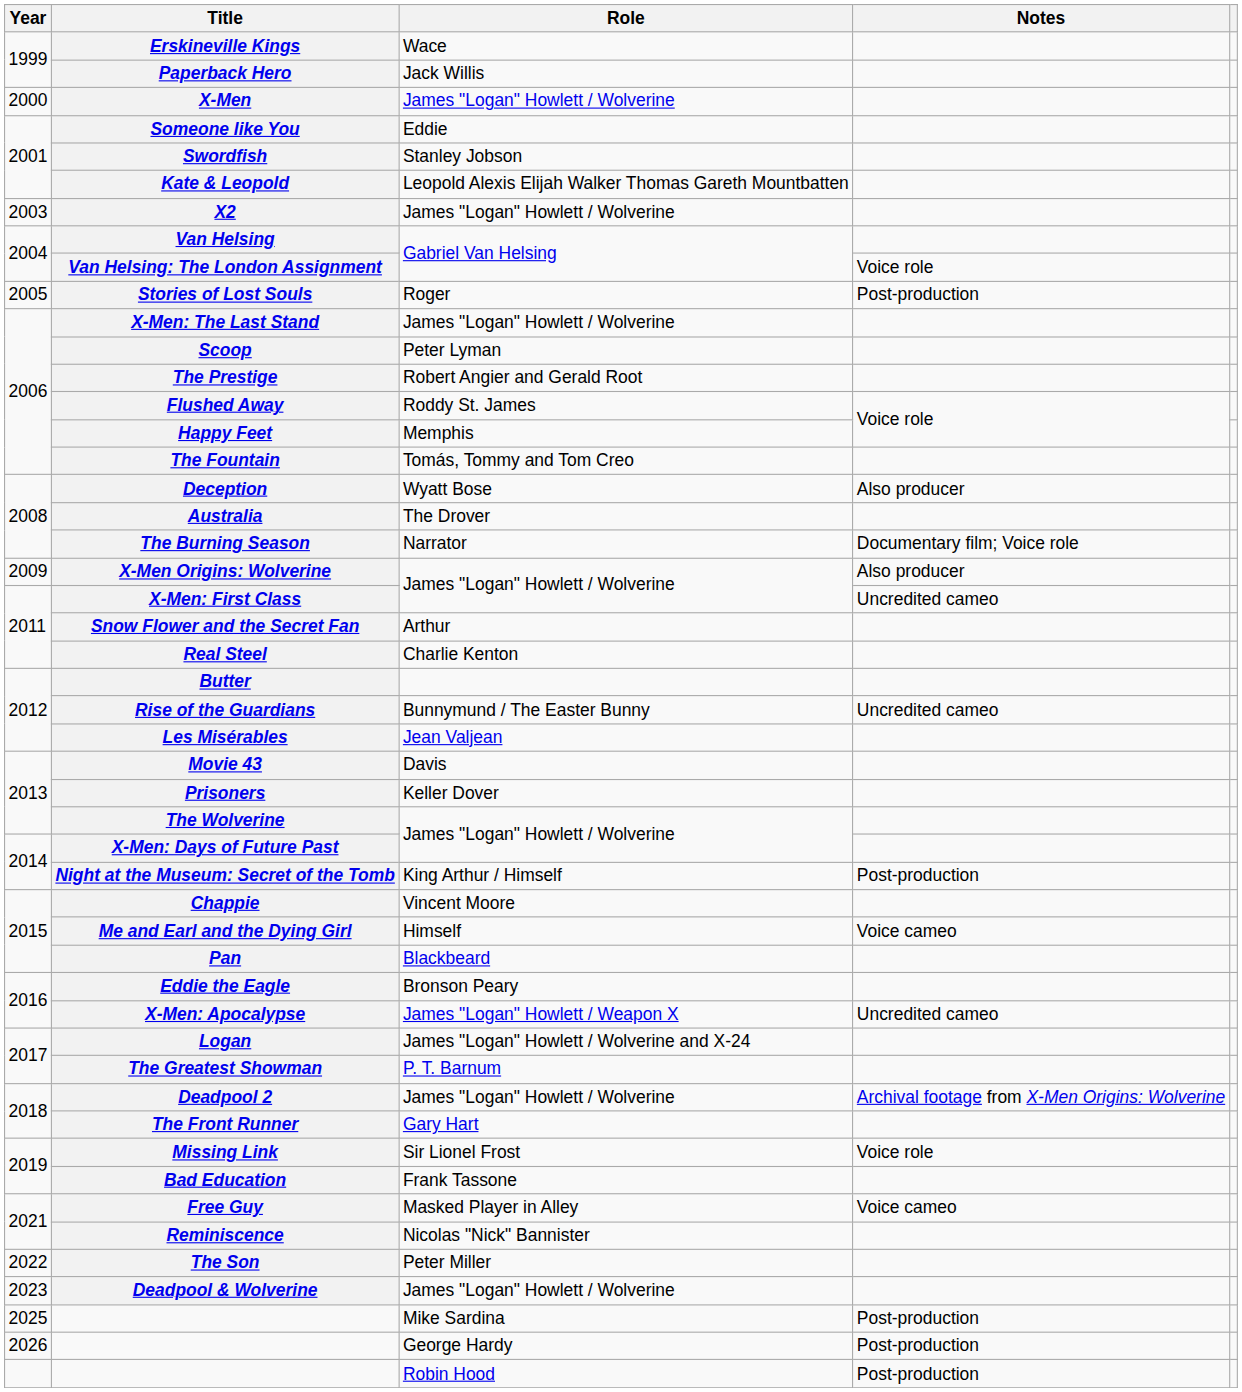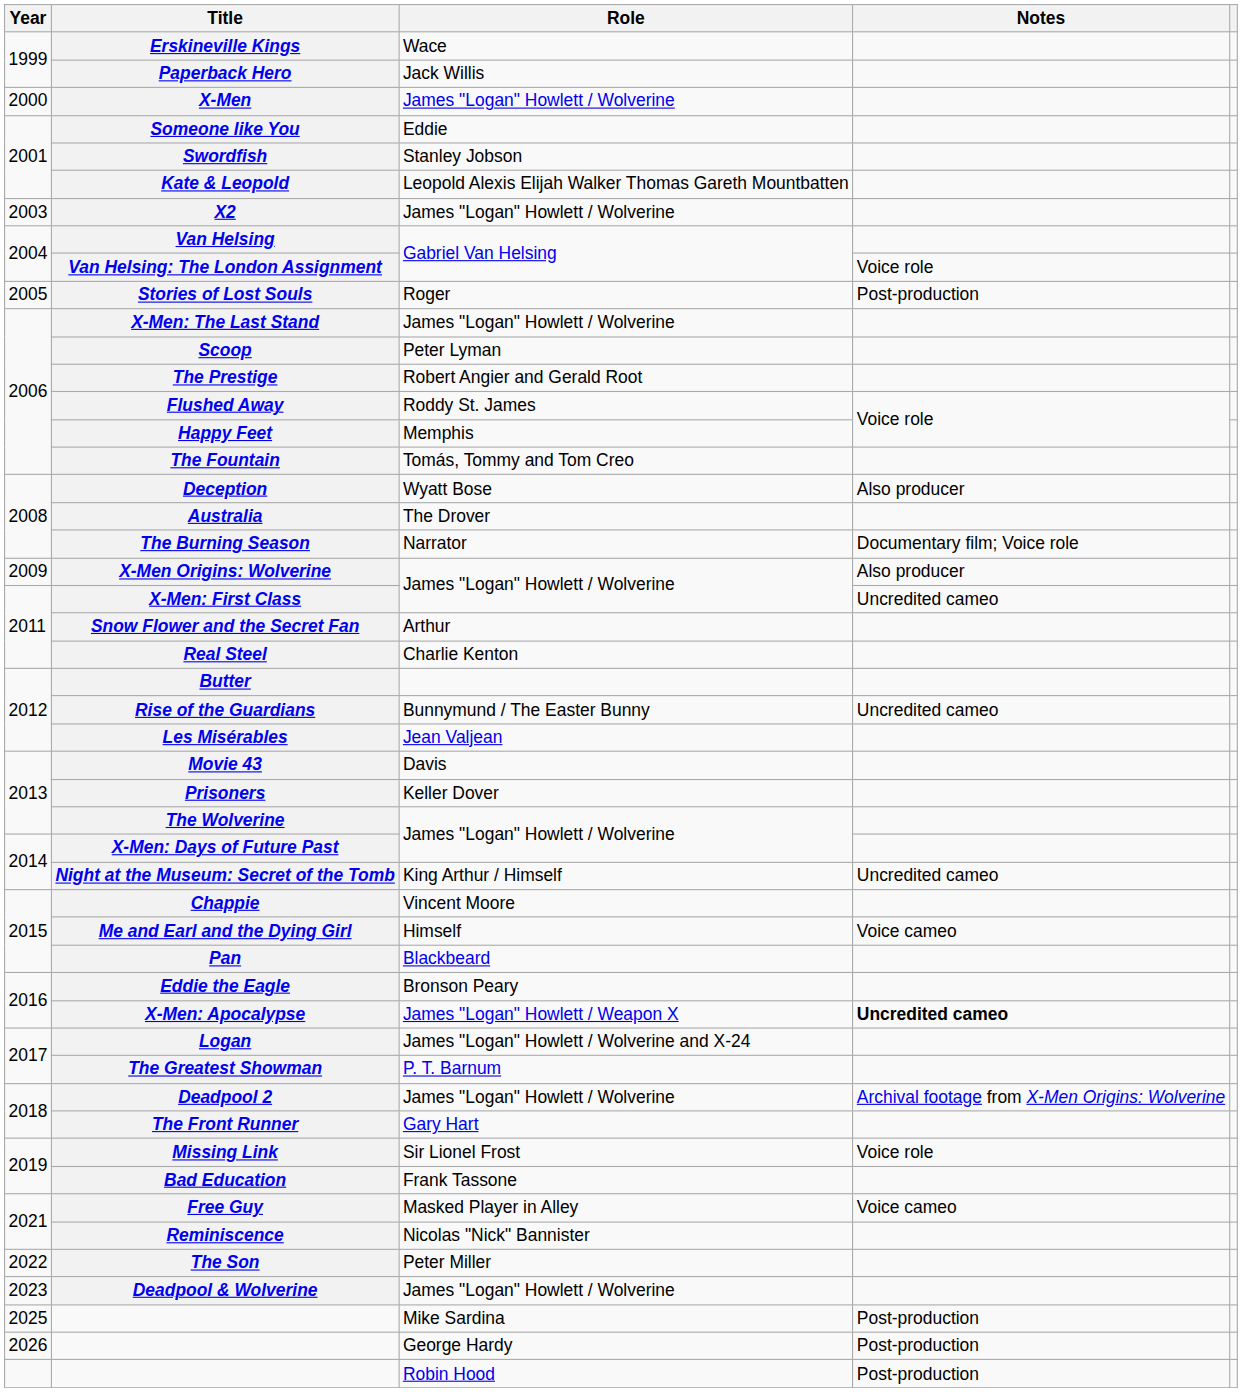 <table class="wikitable sortable plainrowheaders" style="text-align:left;">
 <tr>
 <th scope="col">Year</th>
 <th scope="col">Title</th>
 <th scope="col">Role</th>
 <th scope="col" class="unsortable">Notes</th>
 <th scope="col" class="unsortable"></th>
 </tr>
 <tr>
 <td rowspan="2">1999</td>
 <th scope="row"><em><a href='#'>Erskineville Kings</a></em></th>
 <td>Wace</td>
 <td></td>
 <td align="center"></td>
 </tr>
 <tr>
 <th scope="row"><em><a href='#'>Paperback Hero</a></em></th>
 <td>Jack Willis</td>
 <td></td>
 <td align="center"></td>
 </tr>
 <tr>
 <td>2000</td>
 <th scope="row"><em><a href='#'>X-Men</a></em></th>
 <td><a href='#'>James "Logan" Howlett / Wolverine</a></td>
 <td></td>
 <td align="center"></td>
 </tr>
 <tr>
 <td rowspan=3>2001</td>
 <th scope="row"><em><a href='#'>Someone like You</a></em></th>
 <td>Eddie</td>
 <td></td>
 <td align="center"></td>
 </tr>
 <tr>
 <th scope="row"><em><a href='#'>Swordfish</a></em></th>
 <td>Stanley Jobson</td>
 <td></td>
 <td align="center"></td>
 </tr>
 <tr>
 <th scope="row"><em><a href='#'>Kate & Leopold</a></em></th>
 <td>Leopold Alexis Elijah Walker Thomas Gareth Mountbatten</td>
 <td></td>
 <td align="center"></td>
 </tr>
 <tr>
 <td>2003</td>
 <th scope="row"><em><a href='#'>X2</a></em></th>
 <td>James "Logan" Howlett / Wolverine</td>
 <td></td>
 <td align="center"></td>
 </tr>
 <tr>
 <td rowspan=2>2004</td>
 <th scope="row"><em><a href='#'>Van Helsing</a></em></th>
 <td rowspan="2"><a href='#'>Gabriel Van Helsing</a></td>
 <td></td>
 <td align="center"></td>
 </tr>
 <tr>
 <th scope="row"><em><a href='#'>Van Helsing: The London Assignment</a></em></th>
 <td>Voice role</td>
 <td align="center"></td>
 </tr>
 <tr>
 <td>2005</td>
 <th scope="row"><em><a href='#'>Stories of Lost Souls</a></em></th>
 <td>Roger</td>
 <td>Post-production</td>
 <td align="center"></td>
 </tr>
 <tr>
 <td rowspan=6>2006</td>
 <th scope="row"><em><a href='#'>X-Men: The Last Stand</a></em></th>
 <td>James "Logan" Howlett / Wolverine</td>
 <td></td>
 <td align="center"></td>
 </tr>
 <tr>
 <th scope="row"><em><a href='#'>Scoop</a></em></th>
 <td>Peter Lyman</td>
 <td></td>
 <td align="center"></td>
 </tr>
 <tr>
 <th scope="row"><em> <a href='#'>The Prestige</a></em></th>
 <td>Robert Angier and Gerald Root</td>
 <td></td>
 <td align="center"></td>
 </tr>
 <tr>
 <th scope="row"><em><a href='#'>Flushed Away</a></em></th>
 <td>Roddy St. James</td>
 <td rowspan="2">Voice role</td>
 <td align="center"></td>
 </tr>
 <tr>
 <th scope="row"><em><a href='#'>Happy Feet</a></em></th>
 <td>Memphis</td>
 <td align="center"></td>
 </tr>
 <tr>
 <th scope="row"><em><a href='#'>The Fountain</a></em></th>
 <td>Tomás, Tommy and Tom Creo</td>
 <td></td>
 <td align="center"></td>
 </tr>
 <tr>
 <td rowspan=3>2008</td>
 <th scope="row"><em><a href='#'>Deception</a></em></th>
 <td>Wyatt Bose</td>
 <td>Also producer</td>
 <td align="center"></td>
 </tr>
 <tr>
 <th scope="row"><em><a href='#'>Australia</a></em></th>
 <td>The Drover</td>
 <td></td>
 <td align="center"></td>
 </tr>
 <tr>
 <th scope="row"><em><a href='#'>The Burning Season</a></em></th>
 <td>Narrator</td>
 <td>Documentary film; Voice role</td>
 <td align="center"></td>
 </tr>
 <tr>
 <td>2009</td>
 <th scope="row"><em><a href='#'>X-Men Origins: Wolverine</a></em></th>
 <td rowspan="2">James "Logan" Howlett / Wolverine</td>
 <td>Also producer</td>
 <td align="center"></td>
 </tr>
 <tr>
 <td rowspan=3>2011</td>
 <th scope="row"><em><a href='#'>X-Men: First Class</a></em></th>
 <td>Uncredited cameo</td>
 <td align="center"></td>
 </tr>
 <tr>
 <th scope="row"><em><a href='#'>Snow Flower and the Secret Fan</a></em></th>
 <td>Arthur</td>
 <td></td>
 <td align="center"></td>
 </tr>
 <tr>
 <th scope="row"><em><a href='#'>Real Steel</a></em></th>
 <td>Charlie Kenton</td>
 <td></td>
 <td align="center"></td>
 </tr>
 <tr>
 <td rowspan=3>2012</td>
 <th scope="row"><em><a href='#'>Butter</a></em></th>
 <td></td>
 <td></td>
 <td align="center"></td>
 </tr>
 <tr>
 <th scope="row"><em><a href='#'>Rise of the Guardians</a></em></th>
 <td>Bunnymund / The Easter Bunny</td>
 <td>Uncredited cameo</td>
 <td align="center"></td>
 </tr>
 <tr>
 <th scope="row"><em><a href='#'>Les Misérables</a></em></th>
 <td><a href='#'>Jean Valjean</a></td>
 <td></td>
 <td align="center"></td>
 </tr>
 <tr>
 <td rowspan=3>2013</td>
 <th scope="row"><em><a href='#'>Movie 43</a></em></th>
 <td>Davis</td>
 <td></td>
 <td align="center"></td>
 </tr>
 <tr>
 <th scope="row"><em><a href='#'>Prisoners</a></em></th>
 <td>Keller Dover</td>
 <td></td>
 <td align="center"></td>
 </tr>
 <tr>
 <th scope="row"><em><a href='#'>The Wolverine</a></em></th>
 <td rowspan="2">James "Logan" Howlett / Wolverine</td>
 <td></td>
 <td align="center"></td>
 </tr>
 <tr>
 <td rowspan=2>2014</td>
 <th scope="row"><em><a href='#'>X-Men: Days of Future Past</a></em></th>
 <td></td>
 <td align="center"></td>
 </tr>
 <tr>
 <th scope="row"><em><a href='#'>Night at the Museum: Secret of the Tomb</a></em></th>
 <td>King Arthur / Himself</td>
-<td>Post-production</td>
+<td>Uncredited cameo</td>
 <td align="center"></td>
 </tr>
 <tr>
 <td rowspan=3>2015</td>
 <th scope="row"><em><a href='#'>Chappie</a></em></th>
 <td>Vincent Moore</td>
 <td></td>
 <td align="center"></td>
 </tr>
 <tr>
 <th scope="row"><em><a href='#'>Me and Earl and the Dying Girl</a></em></th>
 <td>Himself</td>
 <td>Voice cameo</td>
 <td align="center"></td>
 </tr>
 <tr>
 <th scope="row"><em><a href='#'>Pan</a></em></th>
 <td><a href='#'>Blackbeard</a></td>
 <td></td>
 <td align="center"></td>
 </tr>
 <tr>
 <td rowspan=2>2016</td>
 <th scope="row"><em><a href='#'>Eddie the Eagle</a></em></th>
 <td>Bronson Peary</td>
 <td></td>
 <td align="center"></td>
 </tr>
 <tr>
 <th scope="row"><em><a href='#'>X-Men: Apocalypse</a></em></th>
 <td><a href='#'>James "Logan" Howlett / Weapon X</a></td>
-<td>Uncredited cameo</td>
+<td><strong>Uncredited cameo</strong></td>
 <td align="center"></td>
 </tr>
 <tr>
 <td rowspan=2>2017</td>
 <th scope="row"><em><a href='#'>Logan</a></em></th>
 <td>James "Logan" Howlett / Wolverine and X-24</td>
 <td></td>
 <td align="center"></td>
 </tr>
 <tr>
 <th scope="row"><em><a href='#'>The Greatest Showman</a></em></th>
 <td><a href='#'>P. T. Barnum</a></td>
 <td></td>
 <td align="center"></td>
 </tr>
 <tr>
 <td rowspan=2>2018</td>
 <th scope=row><em><a href='#'>Deadpool 2</a></em></th>
 <td>James "Logan" Howlett / Wolverine</td>
 <td><a href='#'>Archival footage</a> from <em><a href='#'>X-Men Origins: Wolverine</a></em></td>
 <td align=center></td>
 </tr>
 <tr>
 <th scope="row"><em><a href='#'>The Front Runner</a></em></th>
 <td><a href='#'>Gary Hart</a></td>
 <td></td>
 <td align="center"></td>
 </tr>
 <tr>
 <td rowspan=2>2019</td>
 <th scope="row"><em><a href='#'>Missing Link</a></em></th>
 <td>Sir Lionel Frost</td>
 <td>Voice role</td>
 <td align="center"></td>
 </tr>
 <tr>
 <th scope="row"><em><a href='#'>Bad Education</a></em></th>
 <td>Frank Tassone</td>
 <td></td>
 <td align="center"></td>
 </tr>
 <tr>
 <td rowspan=2>2021</td>
 <th scope="row"><em><a href='#'>Free Guy</a></em></th>
 <td>Masked Player in Alley</td>
 <td>Voice cameo</td>
 <td align="center"></td>
 </tr>
 <tr>
 <th scope="row"><em><a href='#'>Reminiscence</a></em></th>
 <td>Nicolas "Nick" Bannister</td>
 <td></td>
 <td align="center"></td>
 </tr>
 <tr>
 <td>2022</td>
 <th scope="row"><em><a href='#'>The Son</a></em></th>
 <td>Peter Miller</td>
 <td></td>
 <td align="center"></td>
 </tr>
 <tr>
 <td>2023</td>
 <th scope="row"><em><a href='#'>Deadpool & Wolverine</a></em></th>
 <td>James "Logan" Howlett / Wolverine</td>
 <td></td>
 <td align="center"></td>
 </tr>
 <tr>
 <td>2025</td>
 <td></td>
 <td>Mike Sardina</td>
 <td>Post-production</td>
 <td align="center"></td>
 </tr>
 <tr>
 <td>2026</td>
 <td></td>
 <td>George Hardy</td>
 <td>Post-production</td>
 <td align="center"></td>
 </tr>
 <tr>
 <td></td>
 <td></td>
 <td><a href='#'>Robin Hood</a></td>
 <td>Post-production</td>
 <td align="center"></td>
 </tr>
 </table>
